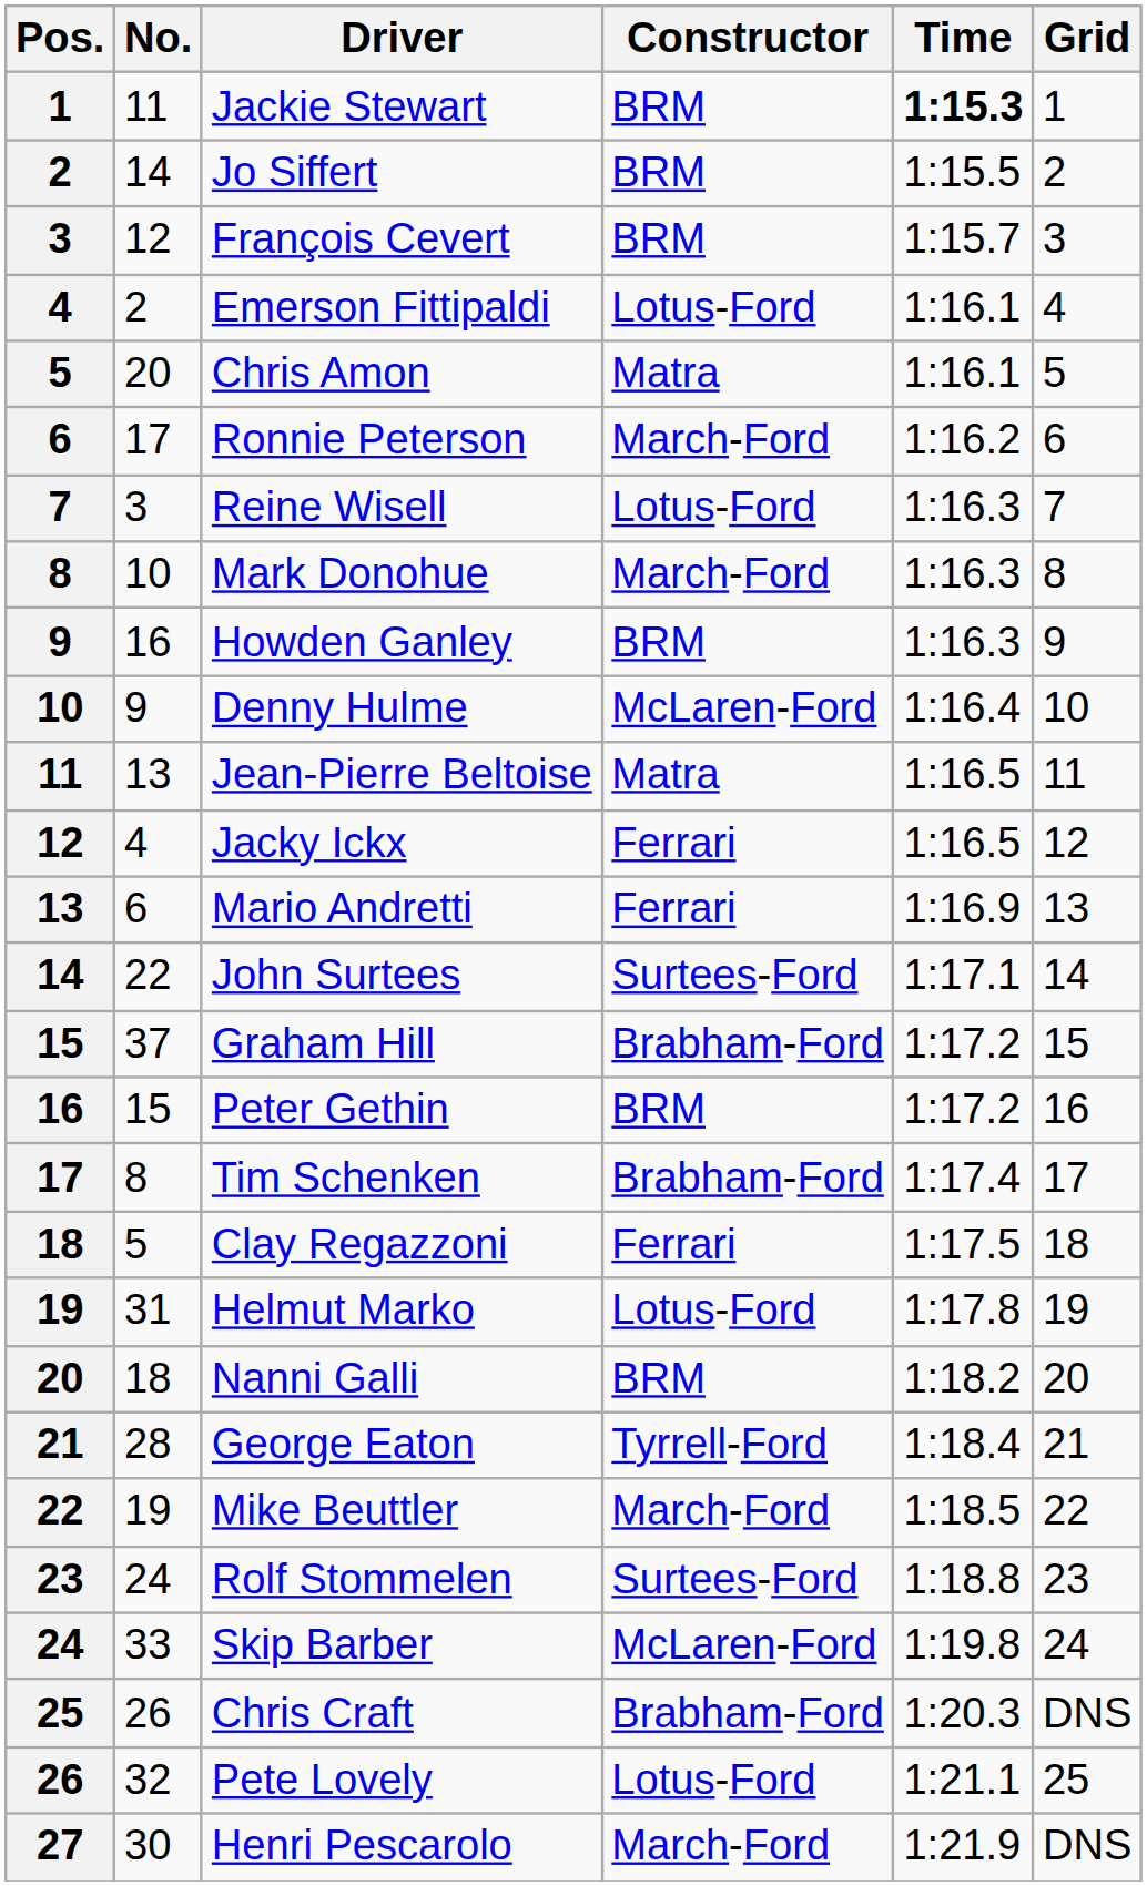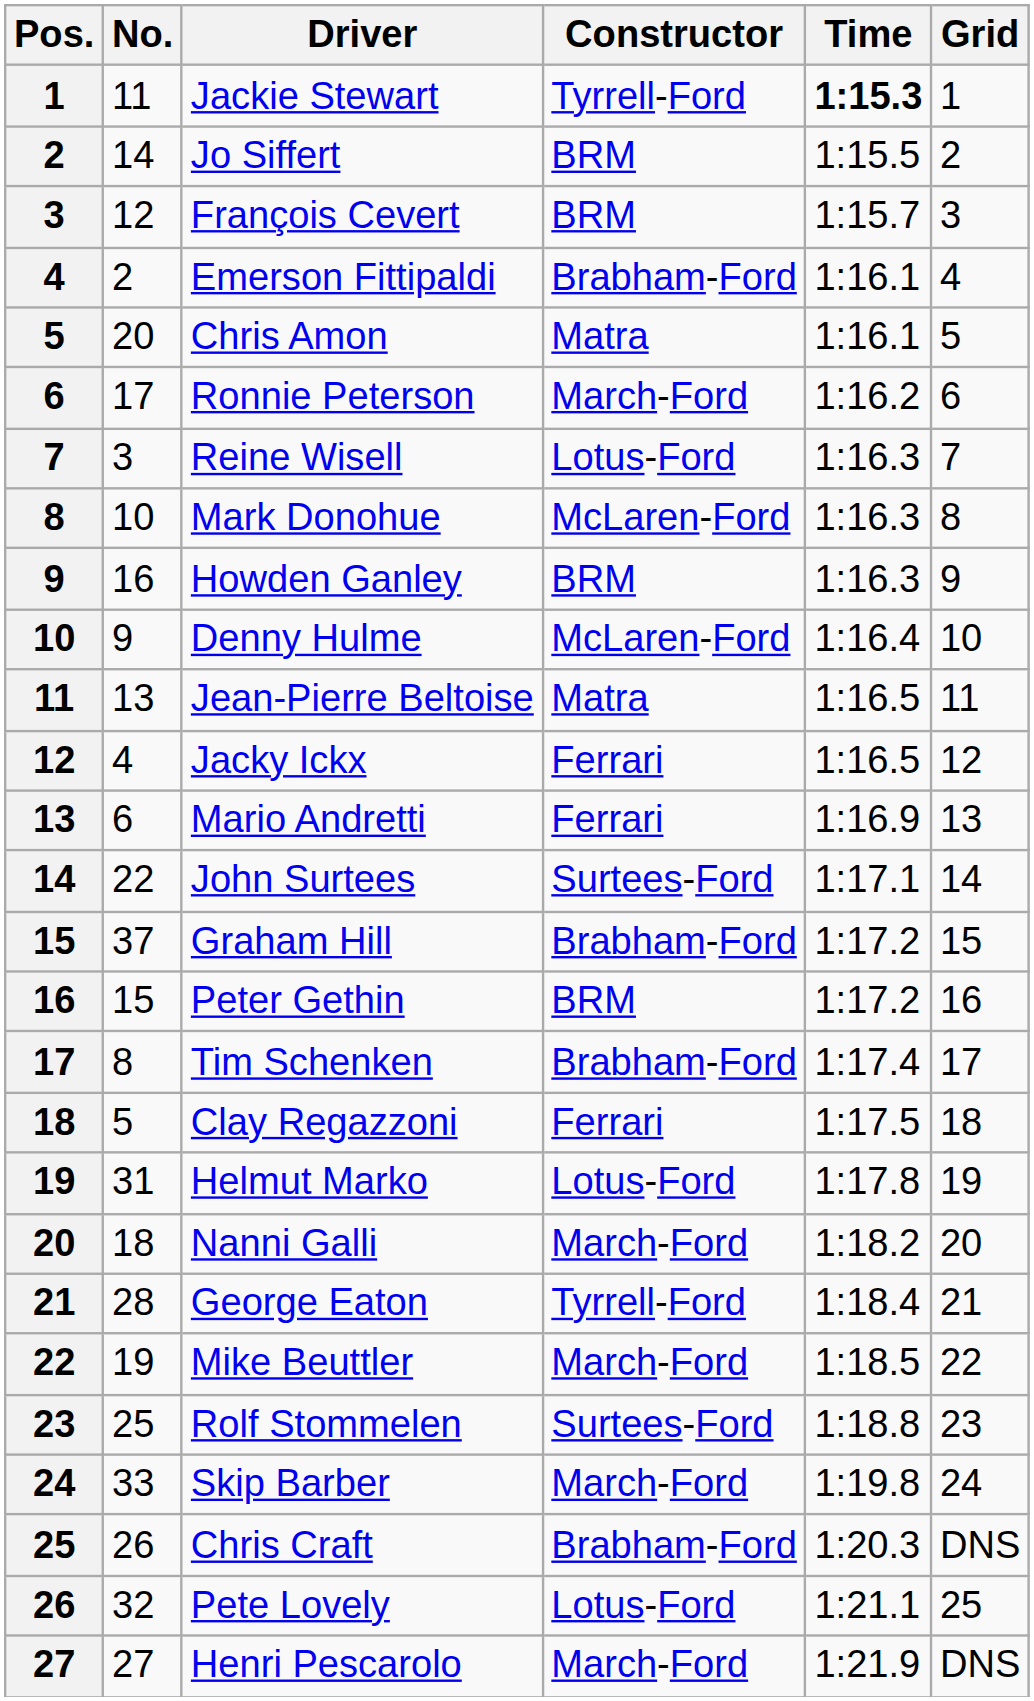 <table class="wikitable sortable">
 <tr>
 <th>Pos.</th>
 <th>No.</th>
 <th>Driver</th>
 <th>Constructor</th>
 <th>Time</th>
 <th>Grid</th>
 </tr>
 <tr>
 <th>1</th>
 <td>11</td>
 <td> <a href='#'>Jackie Stewart</a></td>
-<td><a href='#'>BRM</a></td>
+<td><a href='#'>Tyrrell</a>-<a href='#'>Ford</a></td>
 <td><strong>1:15.3</strong></td>
 <td>1</td>
 </tr>
 <tr>
 <th>2</th>
 <td>14</td>
 <td> <a href='#'>Jo Siffert</a></td>
 <td><a href='#'>BRM</a></td>
 <td>1:15.5</td>
 <td>2</td>
 </tr>
 <tr>
 <th>3</th>
 <td>12</td>
 <td> <a href='#'>François Cevert</a></td>
 <td><a href='#'>BRM</a></td>
 <td>1:15.7</td>
 <td>3</td>
 </tr>
 <tr>
 <th>4</th>
 <td>2</td>
 <td> <a href='#'>Emerson Fittipaldi</a></td>
-<td><a href='#'>Lotus</a>-<a href='#'>Ford</a></td>
+<td><a href='#'>Brabham</a>-<a href='#'>Ford</a></td>
 <td>1:16.1</td>
 <td>4</td>
 </tr>
 <tr>
 <th>5</th>
 <td>20</td>
 <td> <a href='#'>Chris Amon</a></td>
 <td><a href='#'>Matra</a></td>
 <td>1:16.1</td>
 <td>5</td>
 </tr>
 <tr>
 <th>6</th>
 <td>17</td>
 <td> <a href='#'>Ronnie Peterson</a></td>
 <td><a href='#'>March</a>-<a href='#'>Ford</a></td>
 <td>1:16.2</td>
 <td>6</td>
 </tr>
 <tr>
 <th>7</th>
 <td>3</td>
 <td> <a href='#'>Reine Wisell</a></td>
 <td><a href='#'>Lotus</a>-<a href='#'>Ford</a></td>
 <td>1:16.3</td>
 <td>7</td>
 </tr>
 <tr>
 <th>8</th>
 <td>10</td>
 <td> <a href='#'>Mark Donohue</a></td>
-<td><a href='#'>March</a>-<a href='#'>Ford</a></td>
+<td><a href='#'>McLaren</a>-<a href='#'>Ford</a></td>
 <td>1:16.3</td>
 <td>8</td>
 </tr>
 <tr>
 <th>9</th>
 <td>16</td>
 <td> <a href='#'>Howden Ganley</a></td>
 <td><a href='#'>BRM</a></td>
 <td>1:16.3</td>
 <td>9</td>
 </tr>
 <tr>
 <th>10</th>
 <td>9</td>
 <td> <a href='#'>Denny Hulme</a></td>
 <td><a href='#'>McLaren</a>-<a href='#'>Ford</a></td>
 <td>1:16.4</td>
 <td>10</td>
 </tr>
 <tr>
 <th>11</th>
 <td>13</td>
 <td> <a href='#'>Jean-Pierre Beltoise</a></td>
 <td><a href='#'>Matra</a></td>
 <td>1:16.5</td>
 <td>11</td>
 </tr>
 <tr>
 <th>12</th>
 <td>4</td>
 <td> <a href='#'>Jacky Ickx</a></td>
 <td><a href='#'>Ferrari</a></td>
 <td>1:16.5</td>
 <td>12</td>
 </tr>
 <tr>
 <th>13</th>
 <td>6</td>
 <td> <a href='#'>Mario Andretti</a></td>
 <td><a href='#'>Ferrari</a></td>
 <td>1:16.9</td>
 <td>13</td>
 </tr>
 <tr>
 <th>14</th>
 <td>22</td>
 <td> <a href='#'>John Surtees</a></td>
 <td><a href='#'>Surtees</a>-<a href='#'>Ford</a></td>
 <td>1:17.1</td>
 <td>14</td>
 </tr>
 <tr>
 <th>15</th>
 <td>37</td>
 <td> <a href='#'>Graham Hill</a></td>
 <td><a href='#'>Brabham</a>-<a href='#'>Ford</a></td>
 <td>1:17.2</td>
 <td>15</td>
 </tr>
 <tr>
 <th>16</th>
 <td>15</td>
 <td> <a href='#'>Peter Gethin</a></td>
 <td><a href='#'>BRM</a></td>
 <td>1:17.2</td>
 <td>16</td>
 </tr>
 <tr>
 <th>17</th>
 <td>8</td>
 <td> <a href='#'>Tim Schenken</a></td>
 <td><a href='#'>Brabham</a>-<a href='#'>Ford</a></td>
 <td>1:17.4</td>
 <td>17</td>
 </tr>
 <tr>
 <th>18</th>
 <td>5</td>
 <td> <a href='#'>Clay Regazzoni</a></td>
 <td><a href='#'>Ferrari</a></td>
 <td>1:17.5</td>
 <td>18</td>
 </tr>
 <tr>
 <th>19</th>
 <td>31</td>
 <td> <a href='#'>Helmut Marko</a></td>
 <td><a href='#'>Lotus</a>-<a href='#'>Ford</a></td>
 <td>1:17.8</td>
 <td>19</td>
 </tr>
 <tr>
 <th>20</th>
 <td>18</td>
 <td> <a href='#'>Nanni Galli</a></td>
-<td><a href='#'>BRM</a></td>
+<td><a href='#'>March</a>-<a href='#'>Ford</a></td>
 <td>1:18.2</td>
 <td>20</td>
 </tr>
 <tr>
 <th>21</th>
 <td>28</td>
 <td> <a href='#'>George Eaton</a></td>
 <td><a href='#'>Tyrrell</a>-<a href='#'>Ford</a></td>
 <td>1:18.4</td>
 <td>21</td>
 </tr>
 <tr>
 <th>22</th>
 <td>19</td>
 <td> <a href='#'>Mike Beuttler</a></td>
 <td><a href='#'>March</a>-<a href='#'>Ford</a></td>
 <td>1:18.5</td>
 <td>22</td>
 </tr>
 <tr>
 <th>23</th>
-<td>24</td>
+<td>25</td>
 <td> <a href='#'>Rolf Stommelen</a></td>
 <td><a href='#'>Surtees</a>-<a href='#'>Ford</a></td>
 <td>1:18.8</td>
 <td>23</td>
 </tr>
 <tr>
 <th>24</th>
 <td>33</td>
 <td> <a href='#'>Skip Barber</a></td>
-<td><a href='#'>McLaren</a>-<a href='#'>Ford</a></td>
+<td><a href='#'>March</a>-<a href='#'>Ford</a></td>
 <td>1:19.8</td>
 <td>24</td>
 </tr>
 <tr>
 <th>25</th>
 <td>26</td>
 <td> <a href='#'>Chris Craft</a></td>
 <td><a href='#'>Brabham</a>-<a href='#'>Ford</a></td>
 <td>1:20.3</td>
 <td>DNS</td>
 </tr>
 <tr>
 <th>26</th>
 <td>32</td>
 <td> <a href='#'>Pete Lovely</a></td>
 <td><a href='#'>Lotus</a>-<a href='#'>Ford</a></td>
 <td>1:21.1</td>
 <td>25</td>
 </tr>
 <tr>
 <th>27</th>
-<td>30</td>
+<td>27</td>
 <td> <a href='#'>Henri Pescarolo</a></td>
 <td><a href='#'>March</a>-<a href='#'>Ford</a></td>
 <td>1:21.9</td>
 <td>DNS</td>
 </tr>
 </table>
